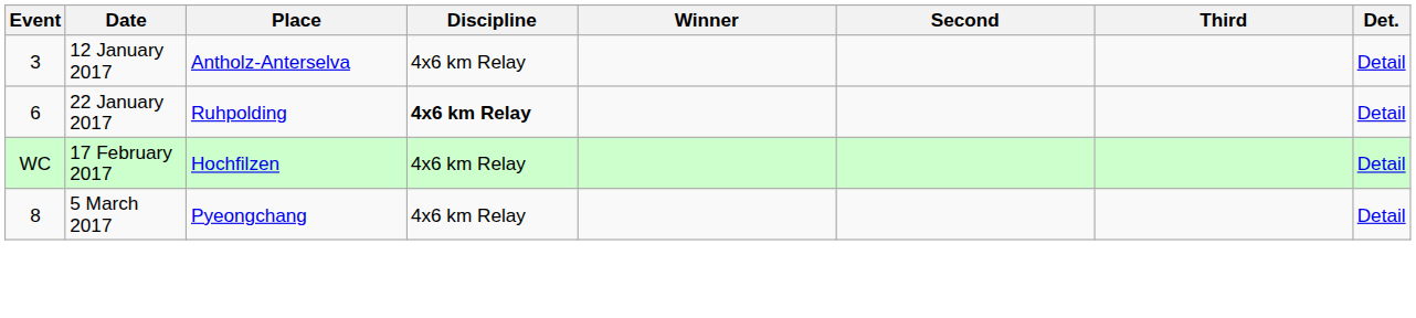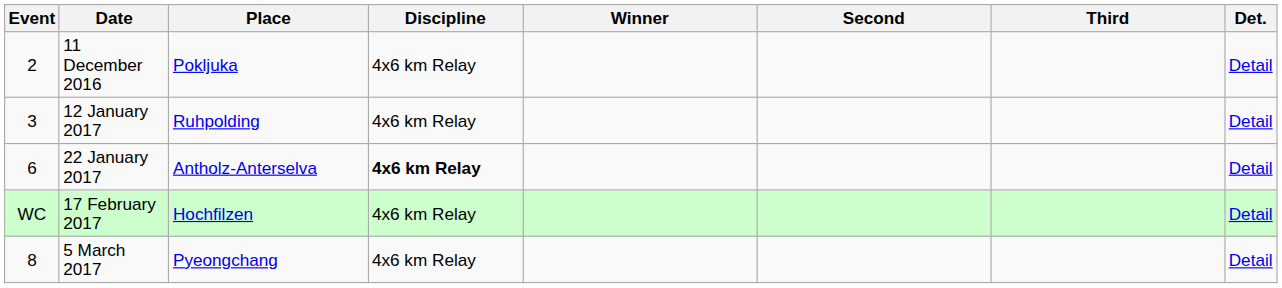 <table class="wikitable" style="font-size:95%;">
 <tr>
 <th width="30">Event</th>
 <th width="90">Date</th>
 <th width="169">Place</th>
 <th width="130">Discipline</th>
 <th width="200">Winner</th>
 <th width="200">Second</th>
 <th width="200">Third</th>
 <th width="10">Det.</th>
 </tr>
 <tr>
+<td align=center>2</td>
+<td>11 December 2016</td>
+<td> <a href='#'>Pokljuka</a></td>
+<td>4x6 km Relay</td>
+<td></td>
+<td></td>
+<td></td>
+<td><a href='#'>Detail</a></td>
+</tr>
+<tr>
 <td align=center>3</td>
 <td>12 January 2017</td>
-<td> <a href='#'>Antholz-Anterselva</a></td>
+<td> <a href='#'>Ruhpolding</a></td>
 <td>4x6 km Relay</td>
 <td></td>
 <td></td>
 <td></td>
 <td><a href='#'>Detail</a></td>
 </tr>
 <tr>
 <td align=center>6</td>
 <td>22 January 2017</td>
-<td> <a href='#'>Ruhpolding</a></td>
+<td> <a href='#'>Antholz-Anterselva</a></td>
 <td><strong>4x6 km Relay</strong></td>
 <td></td>
 <td></td>
 <td></td>
 <td><a href='#'>Detail</a></td>
 </tr>
 <tr style="background:#CCFFCC">
 <td align=center>WC</td>
 <td>17 February 2017</td>
 <td> <a href='#'>Hochfilzen</a></td>
 <td>4x6 km Relay</td>
 <td></td>
 <td></td>
 <td></td>
 <td><a href='#'>Detail</a></td>
 </tr>
 <tr>
 <td align=center>8</td>
 <td>5 March 2017</td>
 <td> <a href='#'>Pyeongchang</a></td>
 <td>4x6 km Relay</td>
 <td></td>
 <td></td>
 <td></td>
 <td><a href='#'>Detail</a></td>
 </tr>
 </table>
